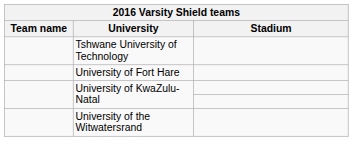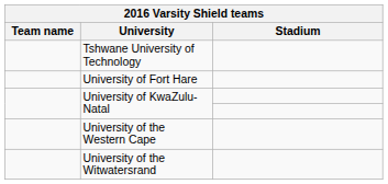 <table class="wikitable" style="text-align:left; line-height:110%; font-size:100%; width:60%;">
 <tr>
 <th colspan="3" cellpadding="0" cellspacing="0" align="center"><strong>2016 Varsity Shield teams</strong></th>
 </tr>
 <tr>
 <th style="width:20%;">Team name</th>
 <th style="width:35%;">University</th>
 <th style="width:45%;">Stadium</th>
 </tr>
 <tr>
 <td></td>
 <td>Tshwane University of Technology</td>
 <td></td>
 </tr>
 <tr>
 <td></td>
 <td>University of Fort Hare</td>
 <td></td>
 </tr>
 <tr>
 <td rowspan=2></td>
 <td rowspan=2>University of KwaZulu-Natal</td>
 <td></td>
 </tr>
 <tr>
 <td></td>
 </tr>
 <tr>
 <td></td>
+<td>University of the Western Cape</td>
+<td></td>
+</tr>
+<tr>
+<td></td>
 <td>University of the Witwatersrand</td>
 <td></td>
 </tr>
 </table>
